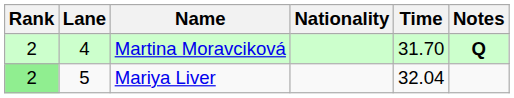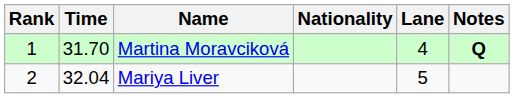 <table class="wikitable sortable" style="text-align:center">
 <tr>
 <th>Rank</th>
-<th>Lane</th>
+<th>Time</th>
 <th>Name</th>
 <th>Nationality</th>
-<th>Time</th>
+<th>Lane</th>
 <th>Notes</th>
 </tr>
 <tr bgcolor=ccffcc>
-<td>2</td>
-<td>4</td>
+<td>1</td>
+<td>31.70</td>
 <td align=left><a href='#'>Martina Moravciková</a></td>
 <td align=left></td>
-<td>31.70</td>
+<td>4</td>
 <td><strong>Q</strong></td>
 </tr>
 <tr>
-<td style="background: lightgreen;">2</td>
-<td>5</td>
+<td>2</td>
+<td>32.04</td>
 <td align=left><a href='#'>Mariya Liver</a></td>
 <td align=left></td>
-<td>32.04</td>
+<td>5</td>
 <td></td>
 </tr>
 </table>
